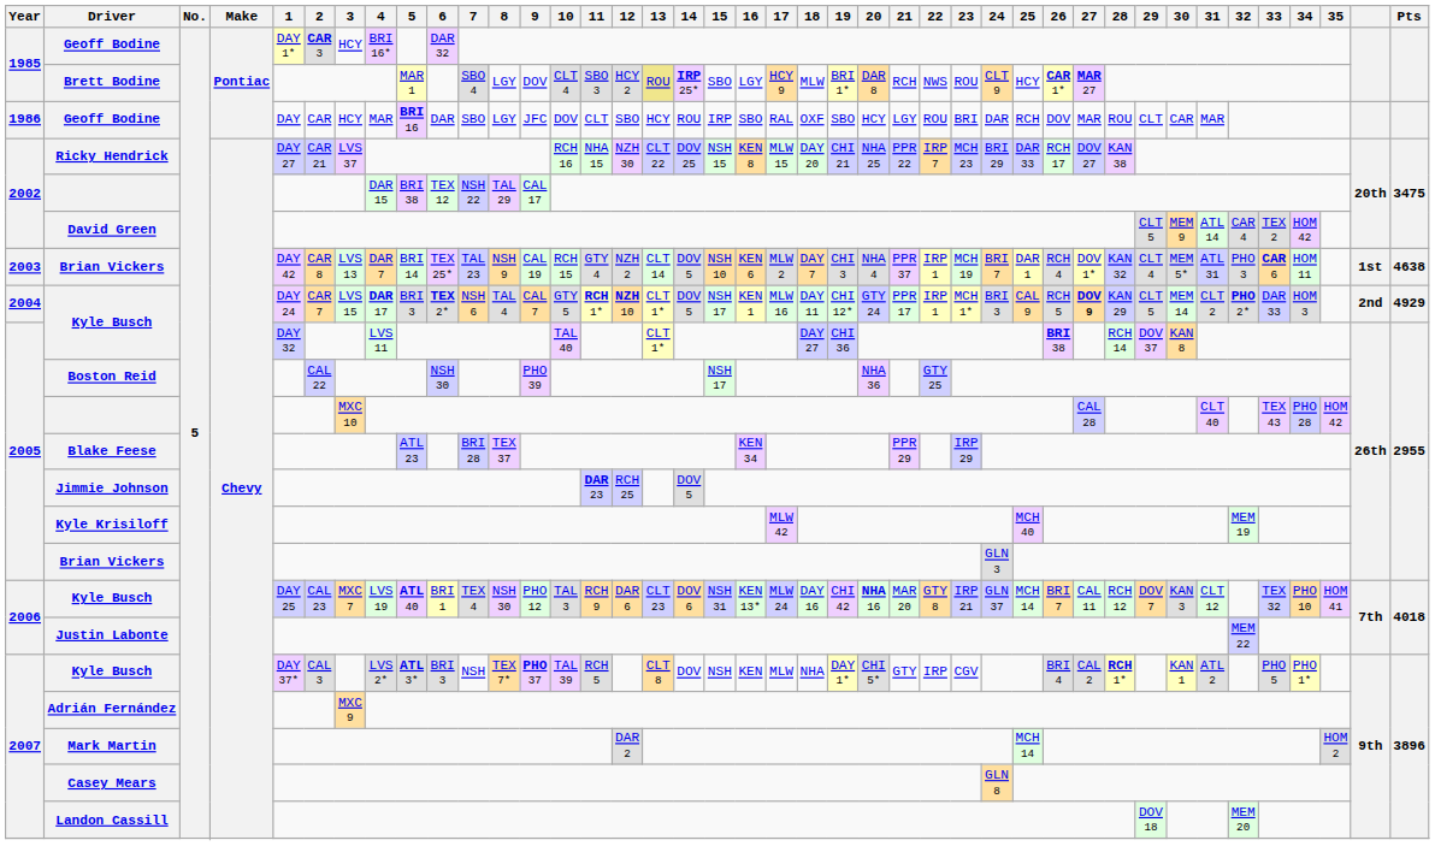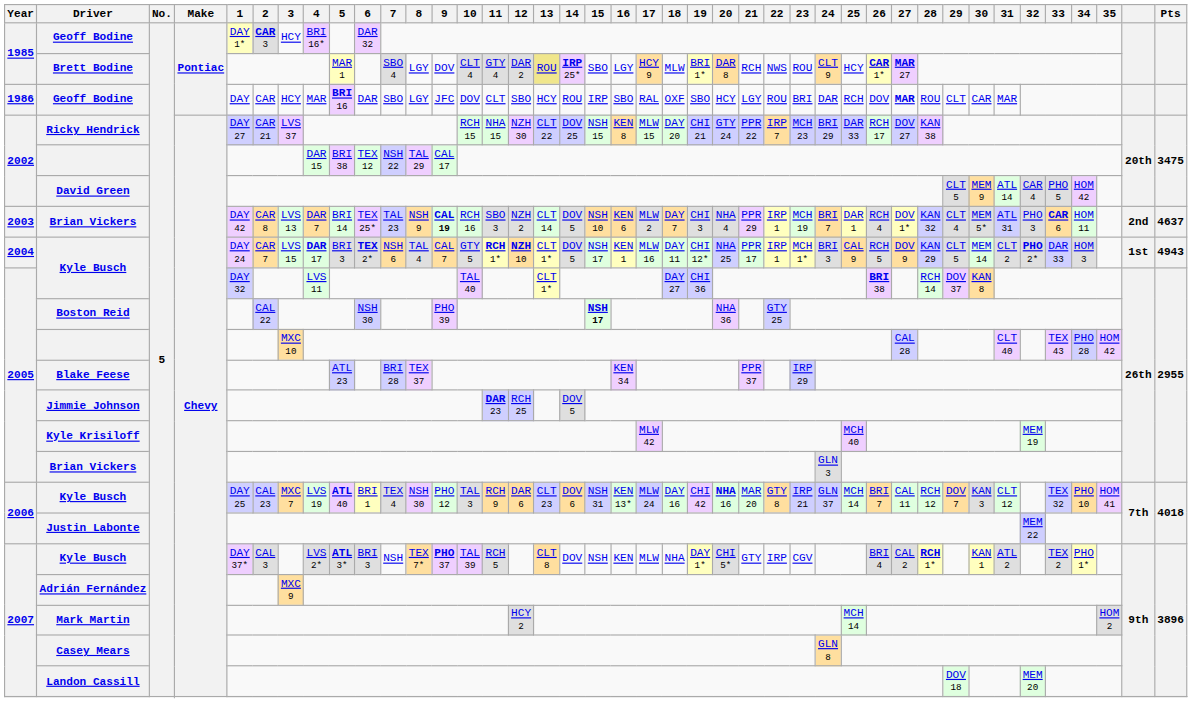 <table class="wikitable" style="text-align:center; font-size:75%">
 <tr>
 <th>Year</th>
 <th>Driver</th>
 <th>No.</th>
 <th>Make</th>
 <th>1</th>
 <th>2</th>
 <th>3</th>
 <th>4</th>
 <th>5</th>
 <th>6</th>
 <th>7</th>
 <th>8</th>
 <th>9</th>
 <th>10</th>
 <th>11</th>
 <th>12</th>
 <th>13</th>
 <th>14</th>
 <th>15</th>
 <th>16</th>
 <th>17</th>
 <th>18</th>
 <th>19</th>
 <th>20</th>
 <th>21</th>
 <th>22</th>
 <th>23</th>
 <th>24</th>
 <th>25</th>
 <th>26</th>
 <th>27</th>
 <th>28</th>
 <th>29</th>
 <th>30</th>
 <th>31</th>
 <th>32</th>
 <th>33</th>
 <th>34</th>
 <th>35</th>
 <th></th>
 <th>Pts</th>
 </tr>
 <tr>
 <th rowspan=2><a href='#'>1985</a></th>
 <th><a href='#'>Geoff Bodine</a></th>
 <th rowspan=37>5</th>
 <th rowspan=3><a href='#'>Pontiac</a></th>
 <td style="background:#FFFFBF;"><a href='#'>DAY</a><br><small>1*</small></td>
 <td style="background:#DFDFDF;"><strong><a href='#'>CAR</a></strong><br><small>3</small></td>
 <td><a href='#'>HCY</a></td>
 <td style="background:#EFCFFF;"><a href='#'>BRI</a><br><small>16*</small></td>
 <td></td>
 <td style="background:#EFCFFF;"><a href='#'>DAR</a><br><small>32</small></td>
 <td colspan=29></td>
 <th rowspan=2></th>
 <th rowspan=2></th>
 </tr>
 <tr>
 <th><a href='#'>Brett Bodine</a></th>
 <td colspan=4></td>
 <td style="background:#FFFFBF;"><a href='#'>MAR</a><br><small>1</small></td>
 <td></td>
 <td style="background:#DFDFDF;"><a href='#'>SBO</a><br><small>4</small></td>
 <td><a href='#'>LGY</a></td>
 <td><a href='#'>DOV</a></td>
 <td style="background:#DFDFDF;"><a href='#'>CLT</a><br><small>4</small></td>
-<td style="background:#DFDFDF;"><a href='#'>SBO</a><br><small>3</small></td>
-<td style="background:#DFDFDF;"><a href='#'>HCY</a><br><small>2</small></td>
+<td style="background:#DFDFDF;"><a href='#'>GTY</a><br><small>4</small></td>
+<td style="background:#DFDFDF;"><a href='#'>DAR</a><br><small>2</small></td>
 <td style="background: khaki;"><a href='#'>ROU</a></td>
 <td style="background:#EFCFFF;"><strong><a href='#'>IRP</a></strong><br><small>25*</small></td>
 <td><a href='#'>SBO</a></td>
 <td><a href='#'>LGY</a></td>
 <td style="background:#FFDF9F;"><a href='#'>HCY</a><br><small>9</small></td>
 <td><a href='#'>MLW</a></td>
 <td style="background:#FFFFBF;"><a href='#'>BRI</a><br><small>1*</small></td>
 <td style="background:#FFDF9F;"><a href='#'>DAR</a><br><small>8</small></td>
 <td><a href='#'>RCH</a></td>
 <td><a href='#'>NWS</a></td>
 <td><a href='#'>ROU</a></td>
 <td style="background:#FFDF9F;"><a href='#'>CLT</a><br><small>9</small></td>
 <td><a href='#'>HCY</a></td>
 <td style="background:#FFFFBF;"><strong><a href='#'>CAR</a></strong><br><small>1*</small></td>
 <td style="background:#EFCFFF;"><strong><a href='#'>MAR</a></strong><br><small>27</small></td>
 <td colspan=8></td>
 </tr>
 <tr>
 <th><a href='#'>1986</a></th>
 <th><a href='#'>Geoff Bodine</a></th>
 <td><a href='#'>DAY</a></td>
 <td><a href='#'>CAR</a></td>
 <td><a href='#'>HCY</a></td>
 <td><a href='#'>MAR</a></td>
 <td style="background:#EFCFFF;"><strong><a href='#'>BRI</a></strong><br><small>16</small></td>
 <td><a href='#'>DAR</a></td>
 <td><a href='#'>SBO</a></td>
 <td><a href='#'>LGY</a></td>
 <td><a href='#'>JFC</a></td>
 <td><a href='#'>DOV</a></td>
 <td><a href='#'>CLT</a></td>
 <td><a href='#'>SBO</a></td>
 <td><a href='#'>HCY</a></td>
 <td><a href='#'>ROU</a></td>
 <td><a href='#'>IRP</a></td>
 <td><a href='#'>SBO</a></td>
 <td><a href='#'>RAL</a></td>
 <td><a href='#'>OXF</a></td>
 <td><a href='#'>SBO</a></td>
 <td><a href='#'>HCY</a></td>
 <td><a href='#'>LGY</a></td>
 <td><a href='#'>ROU</a></td>
 <td><a href='#'>BRI</a></td>
 <td><a href='#'>DAR</a></td>
 <td><a href='#'>RCH</a></td>
 <td><a href='#'>DOV</a></td>
-<td><a href='#'>MAR</a></td>
+<td><strong><a href='#'>MAR</a></strong></td>
 <td><a href='#'>ROU</a></td>
 <td><a href='#'>CLT</a></td>
 <td><a href='#'>CAR</a></td>
 <td><a href='#'>MAR</a></td>
 <td colspan=4></td>
 <th></th>
 <th></th>
 </tr>
 <tr>
 <th rowspan=3><a href='#'>2002</a></th>
 <th><a href='#'>Ricky Hendrick</a></th>
 <th rowspan=34><a href='#'>Chevy</a></th>
 <td style="background:#CFCFFF;"><a href='#'>DAY</a><br><small>27</small></td>
 <td style="background:#CFCFFF;"><a href='#'>CAR</a><br><small>21</small></td>
 <td style="background:#EFCFFF;"><a href='#'>LVS</a><br><small>37</small></td>
 <td colspan=6></td>
-<td style="background:#DFFFDF;"><a href='#'>RCH</a><br><small>16</small></td>
+<td style="background:#DFFFDF;"><a href='#'>RCH</a><br><small>15</small></td>
 <td style="background:#DFFFDF;"><a href='#'>NHA</a><br><small>15</small></td>
 <td style="background:#EFCFFF;"><a href='#'>NZH</a><br><small>30</small></td>
 <td style="background:#CFCFFF;"><a href='#'>CLT</a><br><small>22</small></td>
 <td style="background:#CFCFFF;"><a href='#'>DOV</a><br><small>25</small></td>
 <td style="background:#DFFFDF;"><a href='#'>NSH</a><br><small>15</small></td>
 <td style="background:#FFDF9F;"><a href='#'>KEN</a><br><small>8</small></td>
 <td style="background:#DFFFDF;"><a href='#'>MLW</a><br><small>15</small></td>
 <td style="background:#DFFFDF;"><a href='#'>DAY</a><br><small>20</small></td>
 <td style="background:#CFCFFF;"><a href='#'>CHI</a><br><small>21</small></td>
-<td style="background:#cfcfff;"><a href='#'>NHA</a><br><small>25</small></td>
+<td style="background:#CFCFFF;"><a href='#'>GTY</a><br><small>24</small></td>
 <td style="background:#CFCFFF;"><a href='#'>PPR</a><br><small>22</small></td>
 <td style="background:#FFDF9F;"><a href='#'>IRP</a><br><small>7</small></td>
 <td style="background:#CFCFFF;"><a href='#'>MCH</a><br><small>23</small></td>
 <td style="background:#CFCFFF;"><a href='#'>BRI</a><br><small>29</small></td>
 <td style="background:#CFCFFF;"><a href='#'>DAR</a><br><small>33</small></td>
 <td style="background:#DFFFDF;"><a href='#'>RCH</a><br><small>17</small></td>
 <td style="background:#CFCFFF;"><a href='#'>DOV</a><br><small>27</small></td>
 <td style="background:#EFCFFF;"><a href='#'>KAN</a><br><small>38</small></td>
 <td colspan=7></td>
 <th rowspan=3>20th</th>
 <th rowspan=3>3475</th>
 </tr>
 <tr>
 <th></th>
 <td colspan=3></td>
 <td style="background:#DFFFDF;"><a href='#'>DAR</a><br><small>15</small></td>
 <td style="background:#EFCFFF;"><a href='#'>BRI</a><br><small>38</small></td>
 <td style="background:#DFFFDF;"><a href='#'>TEX</a><br><small>12</small></td>
 <td style="background:#CFCFFF;"><a href='#'>NSH</a><br><small>22</small></td>
 <td style="background:#EFCFFF;"><a href='#'>TAL</a><br><small>29</small></td>
 <td style="background:#DFFFDF;"><a href='#'>CAL</a><br><small>17</small></td>
 <td colspan=26></td>
 </tr>
 <tr>
 <th><a href='#'>David Green</a></th>
 <td colspan=28></td>
 <td style="background:#DFDFDF;"><a href='#'>CLT</a><br><small>5</small></td>
 <td style="background:#FFDF9F;"><a href='#'>MEM</a><br><small>9</small></td>
 <td style="background:#DFFFDF;"><a href='#'>ATL</a><br><small>14</small></td>
 <td style="background:#DFDFDF;"><a href='#'>CAR</a><br><small>4</small></td>
-<td style="background:#dfdfdf;"><a href='#'>TEX</a><br><small>2</small></td>
+<td style="background:#DFDFDF;"><a href='#'>PHO</a><br><small>5</small></td>
 <td style="background:#EFCFFF;"><a href='#'>HOM</a><br><small>42</small></td>
 <td></td>
 </tr>
 <tr>
 <th><a href='#'>2003</a></th>
 <th><a href='#'>Brian Vickers</a></th>
 <td style="background:#EFCFFF;"><a href='#'>DAY</a><br><small>42</small></td>
 <td style="background:#FFDF9F;"><a href='#'>CAR</a><br><small>8</small></td>
 <td style="background:#DFFFDF;"><a href='#'>LVS</a><br><small>13</small></td>
 <td style="background:#FFDF9F;"><a href='#'>DAR</a><br><small>7</small></td>
 <td style="background:#DFFFDF;"><a href='#'>BRI</a><br><small>14</small></td>
 <td style="background:#EFCFFF;"><a href='#'>TEX</a><br><small>25*</small></td>
 <td style="background:#CFCFFF;"><a href='#'>TAL</a><br><small>23</small></td>
 <td style="background:#FFDF9F;"><a href='#'>NSH</a><br><small>9</small></td>
-<td style="background:#DFFFDF;"><a href='#'>CAL</a><br><small>19</small></td>
-<td style="background:#DFFFDF;"><a href='#'>RCH</a><br><small>15</small></td>
-<td style="background:#DFDFDF;"><a href='#'>GTY</a><br><small>4</small></td>
+<td style="background:#DFFFDF;"><strong><a href='#'>CAL</a><br><small>19</small></strong></td>
+<td style="background:#DFFFDF;"><a href='#'>RCH</a><br><small>16</small></td>
+<td style="background:#DFDFDF;"><a href='#'>SBO</a><br><small>3</small></td>
 <td style="background:#DFDFDF;"><a href='#'>NZH</a><br><small>2</small></td>
 <td style="background:#DFFFDF;"><a href='#'>CLT</a><br><small>14</small></td>
 <td style="background:#DFDFDF;"><a href='#'>DOV</a><br><small>5</small></td>
 <td style="background:#FFDF9F;"><a href='#'>NSH</a><br><small>10</small></td>
 <td style="background:#FFDF9F;"><a href='#'>KEN</a><br><small>6</small></td>
 <td style="background:#DFDFDF;"><a href='#'>MLW</a><br><small>2</small></td>
 <td style="background:#FFDF9F;"><a href='#'>DAY</a><br><small>7</small></td>
 <td style="background:#DFDFDF;"><a href='#'>CHI</a><br><small>3</small></td>
 <td style="background:#DFDFDF;"><a href='#'>NHA</a><br><small>4</small></td>
-<td style="background:#EFCFFF;"><a href='#'>PPR</a><br><small>37</small></td>
+<td style="background:#EFCFFF;"><a href='#'>PPR</a><br><small>29</small></td>
 <td style="background:#FFFFBF;"><a href='#'>IRP</a><br><small>1</small></td>
 <td style="background:#DFFFDF;"><a href='#'>MCH</a><br><small>19</small></td>
 <td style="background:#FFDF9F;"><a href='#'>BRI</a><br><small>7</small></td>
 <td style="background:#FFFFBF;"><a href='#'>DAR</a><br><small>1</small></td>
 <td style="background:#DFDFDF;"><a href='#'>RCH</a><br><small>4</small></td>
 <td style="background:#FFFFBF;"><a href='#'>DOV</a><br><small>1*</small></td>
 <td style="background:#CFCFFF;"><a href='#'>KAN</a><br><small>32</small></td>
 <td style="background:#DFDFDF;"><a href='#'>CLT</a><br><small>4</small></td>
 <td style="background:#DFDFDF;"><a href='#'>MEM</a><br><small>5*</small></td>
 <td style="background:#CFCFFF;"><a href='#'>ATL</a><br><small>31</small></td>
 <td style="background:#DFDFDF;"><a href='#'>PHO</a><br><small>3</small></td>
 <td style="background:#FFDF9F;"><strong><a href='#'>CAR</a></strong><br><small>6</small></td>
 <td style="background:#DFFFDF;"><a href='#'>HOM</a><br><small>11</small></td>
 <td></td>
-<th>1st</th>
-<th>4638</th>
+<th>2nd</th>
+<th>4637</th>
 </tr>
 <tr>
 <th><a href='#'>2004</a></th>
 <th rowspan=2><a href='#'>Kyle Busch</a></th>
 <td style="background:#EFCFFF;"><a href='#'>DAY</a><br><small>24</small></td>
 <td style="background:#ffdf9f;"><a href='#'>CAR</a><br><small>7</small></td>
 <td style="background:#dfffdf;"><a href='#'>LVS</a><br><small>15</small></td>
 <td style="background:#dfffdf;"><strong><a href='#'>DAR</a></strong><br><small>17</small></td>
 <td style="background:#dfdfdf;"><a href='#'>BRI</a><br><small>3</small></td>
 <td style="background:#dfdfdf;"><strong><a href='#'>TEX</a></strong><br><small>2*</small></td>
 <td style="background:#ffdf9f;"><a href='#'>NSH</a><br><small>6</small></td>
 <td style="background:#dfdfdf;"><a href='#'>TAL</a><br><small>4</small></td>
 <td style="background:#ffdf9f;"><a href='#'>CAL</a><br><small>7</small></td>
 <td style="background:#dfdfdf;"><a href='#'>GTY</a><br><small>5</small></td>
 <td style="background:#FFFFBF;"><strong><a href='#'>RCH</a></strong><br><small>1*</small></td>
 <td style="background:#ffdf9f;"><strong><a href='#'>NZH</a></strong><br><small>10</small></td>
 <td style="background:#FFFFBF;"><a href='#'>CLT</a><br><small>1*</small></td>
 <td style="background:#dfdfdf;"><a href='#'>DOV</a><br><small>5</small></td>
 <td style="background:#dfffdf;"><a href='#'>NSH</a><br><small>17</small></td>
 <td style="background:#FFFFBF;"><a href='#'>KEN</a><br><small>1</small></td>
 <td style="background:#dfffdf;"><a href='#'>MLW</a><br><small>16</small></td>
 <td style="background:#dfffdf;"><a href='#'>DAY</a><br><small>11</small></td>
 <td style="background:#dfffdf;"><a href='#'>CHI</a><br><small>12*</small></td>
-<td style="background:#CFCFFF;"><a href='#'>GTY</a><br><small>24</small></td>
+<td style="background:#cfcfff;"><a href='#'>NHA</a><br><small>25</small></td>
 <td style="background:#dfffdf;"><a href='#'>PPR</a><br><small>17</small></td>
 <td style="background:#FFFFBF;"><a href='#'>IRP</a><br><small>1</small></td>
 <td style="background:#FFFFBF;"><a href='#'>MCH</a><br><small>1*</small></td>
 <td style="background:#dfdfdf;"><a href='#'>BRI</a><br><small>3</small></td>
 <td style="background:#ffdf9f;"><a href='#'>CAL</a><br><small>9</small></td>
 <td style="background:#dfdfdf;"><a href='#'>RCH</a><br><small>5</small></td>
-<td style="background:#ffdf9f;"><strong><a href='#'>DOV</a><br><small>9</small></strong></td>
+<td style="background:#ffdf9f;"><a href='#'>DOV</a><br><small>9</small></td>
 <td style="background:#cfcfff;"><a href='#'>KAN</a><br><small>29</small></td>
 <td style="background:#dfdfdf;"><a href='#'>CLT</a><br><small>5</small></td>
 <td style="background:#DFFFDF;"><a href='#'>MEM</a><br><small>14</small></td>
 <td style="background:#dfdfdf;"><a href='#'>CLT</a><br><small>2</small></td>
 <td style="background:#dfdfdf;"><strong><a href='#'>PHO</a></strong><br><small>2*</small></td>
 <td style="background:#cfcfff;"><a href='#'>DAR</a><br><small>33</small></td>
 <td style="background:#dfdfdf;"><a href='#'>HOM</a><br><small>3</small></td>
 <td></td>
-<th>2nd</th>
-<th>4929</th>
+<th>1st</th>
+<th>4943</th>
 </tr>
 <tr>
 <th rowspan=7><a href='#'>2005</a></th>
 <td style="background:#CFCFFF;"><a href='#'>DAY</a><br><small>32</small></td>
 <td colspan=2></td>
 <td style="background:#DFFFDF;"><a href='#'>LVS</a><br><small>11</small></td>
 <td colspan=5></td>
 <td style="background:#EFCFFF;"><a href='#'>TAL</a><br><small>40</small></td>
 <td colspan=2></td>
 <td style="background:#FFFFBF;"><a href='#'>CLT</a><br><small>1*</small></td>
 <td colspan=4></td>
 <td style="background:#CFCFFF;"><a href='#'>DAY</a><br><small>27</small></td>
 <td style="background:#CFCFFF;"><a href='#'>CHI</a><br><small>36</small></td>
 <td colspan=6></td>
 <td style="background:#EFCFFF;"><strong><a href='#'>BRI</a></strong><br><small>38</small></td>
 <td></td>
 <td style="background:#DFFFDF;"><a href='#'>RCH</a><br><small>14</small></td>
 <td style="background:#EFCFFF;"><a href='#'>DOV</a><br><small>37</small></td>
 <td style="background:#FFDF9F;"><a href='#'>KAN</a><br><small>8</small></td>
 <td colspan=5></td>
 <th rowspan=7>26th</th>
 <th rowspan=7>2955</th>
 </tr>
 <tr>
 <th><a href='#'>Boston Reid</a></th>
 <td></td>
 <td style="background:#CFCFFF;"><a href='#'>CAL</a><br><small>22</small></td>
 <td colspan=3></td>
 <td style="background:#CFCFFF;"><a href='#'>NSH</a><br><small>30</small></td>
 <td colspan=2></td>
 <td style="background:#EFCFFF;"><a href='#'>PHO</a><br><small>39</small></td>
 <td colspan=5></td>
-<td style="background:#DFFFDF;"><a href='#'>NSH</a><br><small>17</small></td>
+<td style="background:#DFFFDF;"><strong><a href='#'>NSH</a><br><small>17</small></strong></td>
 <td colspan=4></td>
 <td style="background:#EFCFFF;"><a href='#'>NHA</a><br><small>36</small></td>
 <td></td>
 <td style="background:#CFCFFF;"><a href='#'>GTY</a><br><small>25</small></td>
 <td colspan=13></td>
 </tr>
 <tr>
 <th></th>
 <td colspan=2></td>
 <td style="background:#FFDF9F;"><a href='#'>MXC</a><br><small>10</small></td>
 <td colspan=23></td>
 <td style="background:#CFCFFF;"><a href='#'>CAL</a><br><small>28</small></td>
 <td colspan=3></td>
 <td style="background:#EFCFFF;"><a href='#'>CLT</a><br><small>40</small></td>
 <td></td>
 <td style="background:#EFCFFF;"><a href='#'>TEX</a><br><small>43</small></td>
 <td style="background:#CFCFFF;"><a href='#'>PHO</a><br><small>28</small></td>
 <td style="background:#EFCFFF;"><a href='#'>HOM</a><br><small>42</small></td>
 </tr>
 <tr>
 <th><a href='#'>Blake Feese</a></th>
 <td colspan=4></td>
 <td style="background:#CFCFFF;"><a href='#'>ATL</a><br><small>23</small></td>
 <td></td>
 <td style="background:#CFCFFF;"><a href='#'>BRI</a><br><small>28</small></td>
 <td style="background:#EFCFFF;"><a href='#'>TEX</a><br><small>37</small></td>
 <td colspan=7></td>
 <td style="background:#EFCFFF;"><a href='#'>KEN</a><br><small>34</small></td>
 <td colspan=4></td>
-<td style="background:#EFCFFF;"><a href='#'>PPR</a><br><small>29</small></td>
+<td style="background:#EFCFFF;"><a href='#'>PPR</a><br><small>37</small></td>
 <td></td>
 <td style="background:#CFCFFF;"><a href='#'>IRP</a><br><small>29</small></td>
 <td colspan=12></td>
 </tr>
 <tr>
 <th><a href='#'>Jimmie Johnson</a></th>
 <td colspan=10></td>
 <td style="background:#CFCFFF;"><strong><a href='#'>DAR</a></strong><br><small>23</small></td>
 <td style="background:#CFCFFF;"><a href='#'>RCH</a><br><small>25</small></td>
 <td></td>
 <td style="background:#DFDFDF;"><a href='#'>DOV</a><br><small>5</small></td>
 <td colspan=21></td>
 </tr>
 <tr>
 <th><a href='#'>Kyle Krisiloff</a></th>
 <td colspan=16></td>
 <td style="background:#EFCFFF;"><a href='#'>MLW</a><br><small>42</small></td>
 <td colspan=7></td>
 <td style="background:#EFCFFF;"><a href='#'>MCH</a><br><small>40</small></td>
 <td colspan=6></td>
 <td style="background:#DFFFDF;"><a href='#'>MEM</a><br><small>19</small></td>
 <td colspan=3></td>
 </tr>
 <tr>
 <th><a href='#'>Brian Vickers</a></th>
 <td colspan=23></td>
 <td style="background:#DFDFDF;"><a href='#'>GLN</a><br><small>3</small></td>
 <td colspan=11></td>
 </tr>
 <tr>
 <th rowspan=2><a href='#'>2006</a></th>
 <th><a href='#'>Kyle Busch</a></th>
 <td style="background:#cfcfff;"><a href='#'>DAY</a><br><small>25</small></td>
 <td style="background:#cfcfff;"><a href='#'>CAL</a><br><small>23</small></td>
 <td style="background:#ffdf9f;"><a href='#'>MXC</a><br><small>7</small></td>
 <td style="background:#DFFFDF;"><a href='#'>LVS</a><br><small>19</small></td>
 <td style="background:#EFCFFF;"><strong><a href='#'>ATL</a></strong><br><small>40</small></td>
 <td style="background:#FFFFBF;"><a href='#'>BRI</a><br><small>1</small></td>
 <td style="background:#dfdfdf;"><a href='#'>TEX</a><br><small>4</small></td>
 <td style="background:#EFCFFF;"><a href='#'>NSH</a><br><small>30</small></td>
 <td style="background:#DFFFDF;"><a href='#'>PHO</a><br><small>12</small></td>
 <td style="background:#dfdfdf;"><a href='#'>TAL</a><br><small>3</small></td>
 <td style="background:#ffdf9f;"><a href='#'>RCH</a><br><small>9</small></td>
 <td style="background:#ffdf9f;"><a href='#'>DAR</a><br><small>6</small></td>
 <td style="background:#cfcfff;"><a href='#'>CLT</a><br><small>23</small></td>
 <td style="background:#ffdf9f;"><a href='#'>DOV</a><br><small>6</small></td>
 <td style="background:#cfcfff;"><a href='#'>NSH</a><br><small>31</small></td>
 <td style="background:#DFFFDF;"><a href='#'>KEN</a><br><small>13*</small></td>
 <td style="background:#cfcfff;"><a href='#'>MLW</a><br><small>24</small></td>
 <td style="background:#DFFFDF;"><a href='#'>DAY</a><br><small>16</small></td>
 <td style="background:#EFCFFF;"><a href='#'>CHI</a><br><small>42</small></td>
 <td style="background:#DFFFDF;"><strong><a href='#'>NHA</a></strong><br><small>16</small></td>
 <td style="background:#DFFFDF;"><a href='#'>MAR</a><br><small>20</small></td>
 <td style="background:#ffdf9f;"><a href='#'>GTY</a><br><small>8</small></td>
 <td style="background:#cfcfff;"><a href='#'>IRP</a><br><small>21</small></td>
 <td style="background:#cfcfff;"><a href='#'>GLN</a><br><small>37</small></td>
 <td style="background:#DFFFDF;"><a href='#'>MCH</a><br><small>14</small></td>
 <td style="background:#ffdf9f;"><a href='#'>BRI</a><br><small>7</small></td>
 <td style="background:#DFFFDF;"><a href='#'>CAL</a><br><small>11</small></td>
 <td style="background:#DFFFDF;"><a href='#'>RCH</a><br><small>12</small></td>
 <td style="background:#ffdf9f;"><a href='#'>DOV</a><br><small>7</small></td>
 <td style="background:#dfdfdf;"><a href='#'>KAN</a><br><small>3</small></td>
 <td style="background:#DFFFDF;"><a href='#'>CLT</a><br><small>12</small></td>
 <td></td>
 <td style="background:#cfcfff;"><a href='#'>TEX</a><br><small>32</small></td>
 <td style="background:#ffdf9f;"><a href='#'>PHO</a><br><small>10</small></td>
 <td style="background:#EFCFFF;"><a href='#'>HOM</a><br><small>41</small></td>
 <th rowspan=2>7th</th>
 <th rowspan=2>4018</th>
 </tr>
 <tr>
 <th><a href='#'>Justin Labonte</a></th>
 <td colspan=31></td>
 <td style="background:#CFCFFF;"><a href='#'>MEM</a><br><small>22</small></td>
 <td colspan=3></td>
 </tr>
 <tr>
 <th rowspan=5><a href='#'>2007</a></th>
 <th><a href='#'>Kyle Busch</a></th>
 <td style="background:#EFCFFF;"><a href='#'>DAY</a><br><small>37*</small></td>
 <td style="background:#dfdfdf;"><a href='#'>CAL</a><br><small>3</small></td>
 <td></td>
 <td style="background:#dfdfdf;"><a href='#'>LVS</a><br><small>2*</small></td>
 <td style="background:#dfdfdf;"><strong><a href='#'>ATL</a></strong><br><small>3*</small></td>
 <td style="background:#dfdfdf;"><a href='#'>BRI</a><br><small>3</small></td>
 <td><a href='#'>NSH</a></td>
 <td style="background:#ffdf9f;"><a href='#'>TEX</a><br><small>7*</small></td>
 <td style="background:#EFCFFF;"><strong><a href='#'>PHO</a></strong><br><small>37</small></td>
 <td style="background:#EFCFFF;"><a href='#'>TAL</a><br><small>39</small></td>
 <td style="background:#dfdfdf;"><a href='#'>RCH</a><br><small>5</small></td>
 <td></td>
 <td style="background:#ffdf9f;"><a href='#'>CLT</a><br><small>8</small></td>
 <td><a href='#'>DOV</a></td>
 <td><a href='#'>NSH</a></td>
 <td><a href='#'>KEN</a></td>
 <td><a href='#'>MLW</a></td>
 <td><a href='#'>NHA</a></td>
 <td style="background:#FFFFBF;"><a href='#'>DAY</a><br><small>1*</small></td>
 <td style="background:#dfdfdf;"><a href='#'>CHI</a><br><small>5*</small></td>
 <td><a href='#'>GTY</a></td>
 <td><a href='#'>IRP</a></td>
 <td><a href='#'>CGV</a></td>
 <td colspan=2></td>
 <td style="background:#dfdfdf;"><a href='#'>BRI</a><br><small>4</small></td>
 <td style="background:#dfdfdf;"><a href='#'>CAL</a><br><small>2</small></td>
 <td style="background:#FFFFBF;"><strong><a href='#'>RCH</a></strong><br><small>1*</small></td>
 <td></td>
 <td style="background:#FFFFBF;"><a href='#'>KAN</a><br><small>1</small></td>
 <td style="background:#dfdfdf;"><a href='#'>ATL</a><br><small>2</small></td>
 <td></td>
-<td style="background:#DFDFDF;"><a href='#'>PHO</a><br><small>5</small></td>
+<td style="background:#dfdfdf;"><a href='#'>TEX</a><br><small>2</small></td>
 <td style="background:#FFFFBF;"><a href='#'>PHO</a><br><small>1*</small></td>
 <td></td>
 <th rowspan=5>9th</th>
 <th rowspan=5>3896</th>
 </tr>
 <tr>
 <th><a href='#'>Adrián Fernández</a></th>
 <td colspan=2></td>
 <td style="background:#FFDF9F;"><a href='#'>MXC</a><br><small>9</small></td>
 <td colspan=32></td>
 </tr>
 <tr>
 <th><a href='#'>Mark Martin</a></th>
 <td colspan=11></td>
-<td style="background:#DFDFDF;"><a href='#'>DAR</a><br><small>2</small></td>
+<td style="background:#DFDFDF;"><a href='#'>HCY</a><br><small>2</small></td>
 <td colspan=12></td>
 <td style="background:#DFFFDF;"><a href='#'>MCH</a><br><small>14</small></td>
 <td colspan=9></td>
 <td style="background:#DFDFDF;"><a href='#'>HOM</a><br><small>2</small></td>
 </tr>
 <tr>
 <th><a href='#'>Casey Mears</a></th>
 <td colspan=23></td>
 <td style="background:#FFDF9F;"><a href='#'>GLN</a><br><small>8</small></td>
 <td colspan=11></td>
 </tr>
 <tr>
 <th><a href='#'>Landon Cassill</a></th>
 <td colspan=28></td>
 <td style="background:#DFFFDF;"><a href='#'>DOV</a><br><small>18</small></td>
 <td colspan=2></td>
 <td style="background:#DFFFDF;"><a href='#'>MEM</a><br><small>20</small></td>
 <td colspan=3></td>
 </tr>
 <tr>
 </tr>
 </table>
